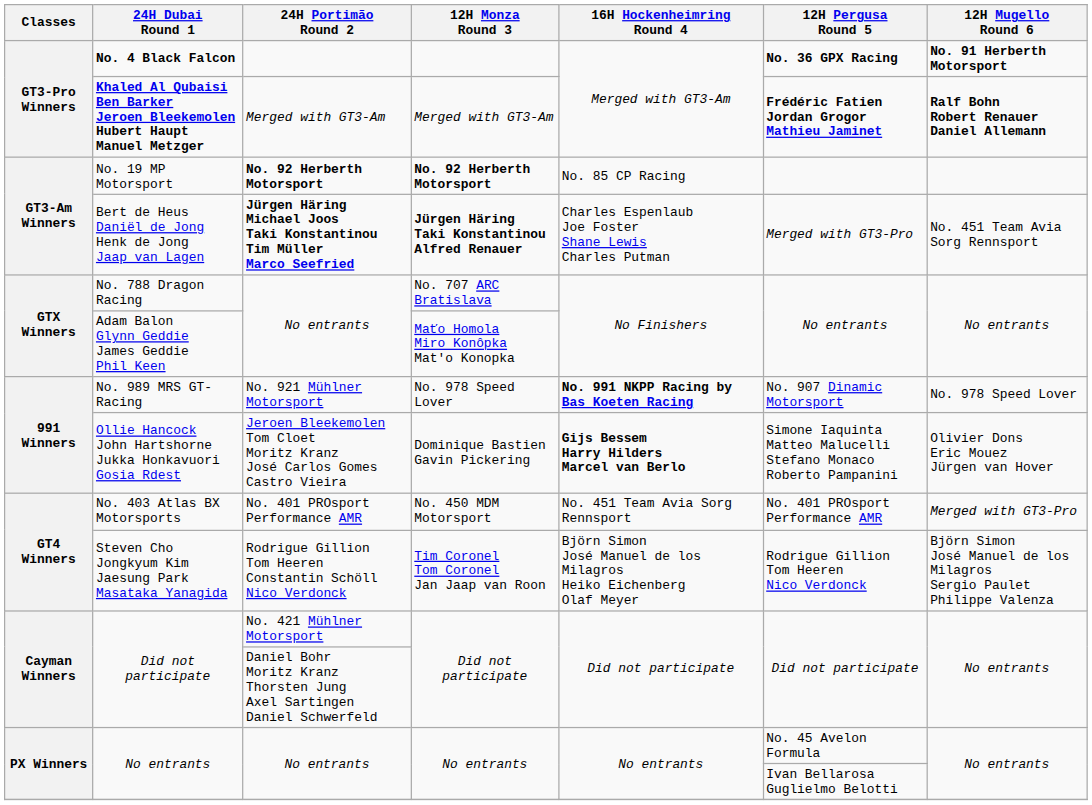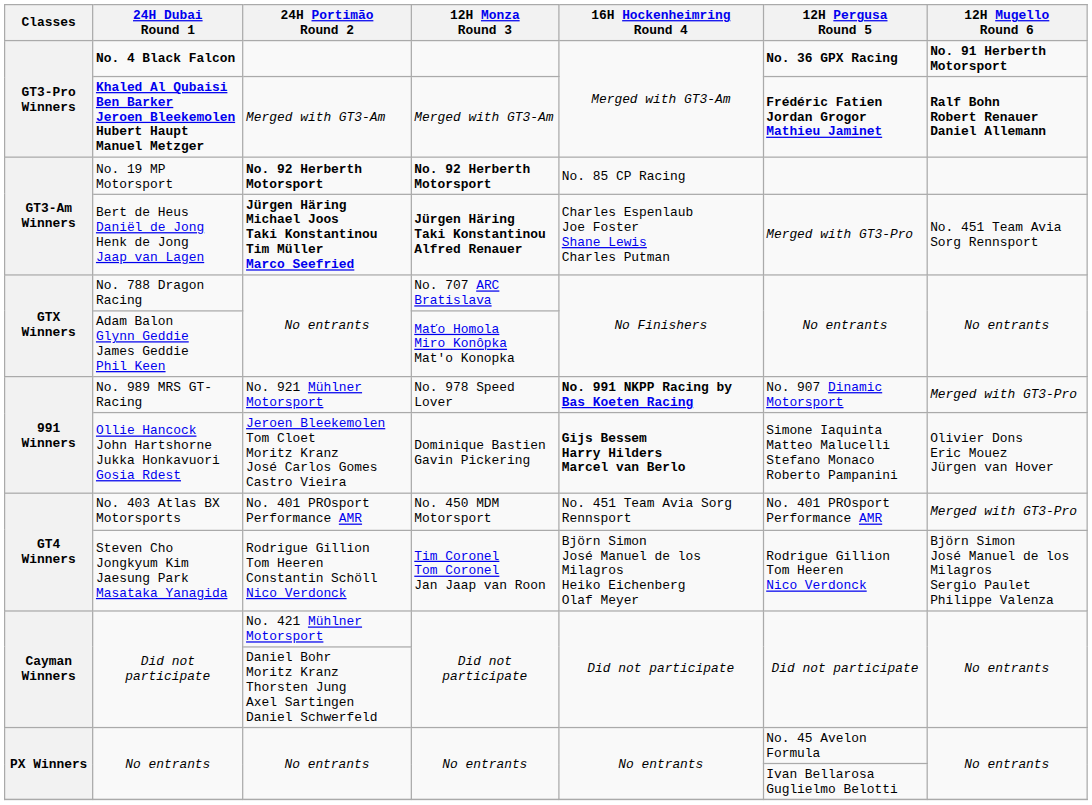 <table class="wikitable" style="font-size: 80%">
 <tr>
 <th>Classes</th>
 <th> <a href='#'>24H Dubai</a><br>Round 1</th>
 <th> 24H <a href='#'>Portimão</a><br>Round 2</th>
 <th> 12H <a href='#'>Monza</a><br>Round 3</th>
 <th> 16H <a href='#'>Hockenheimring</a><br>Round 4</th>
 <th> 12H <a href='#'>Pergusa</a><br>Round 5</th>
 <th> 12H <a href='#'>Mugello</a><br>Round 6</th>
 </tr>
 <tr>
 <th rowspan=2>GT3-Pro Winners</th>
 <td><strong> No. 4 Black Falcon</strong></td>
 <td></td>
 <td></td>
 <td rowspan=2 align=center><em>Merged with GT3-Am</em></td>
 <td><strong> No. 36 GPX Racing</strong></td>
 <td><strong> No. 91 Herberth Motorsport</strong></td>
 </tr>
 <tr>
 <td><strong> <a href='#'>Khaled Al Qubaisi</a><br> <a href='#'>Ben Barker</a><br> <a href='#'>Jeroen Bleekemolen</a><br> Hubert Haupt<br> Manuel Metzger</strong></td>
 <td><em>Merged with GT3-Am</em></td>
 <td><em>Merged with GT3-Am</em></td>
 <td><strong> Frédéric Fatien<br> Jordan Grogor<br> <a href='#'>Mathieu Jaminet</a></strong></td>
 <td><strong> Ralf Bohn<br> Robert Renauer<br> Daniel Allemann</strong></td>
 </tr>
 <tr>
 <th rowspan=2>GT3-Am Winners</th>
 <td> No. 19 MP Motorsport</td>
 <td><strong> No. 92 Herberth Motorsport</strong></td>
 <td><strong> No. 92 Herberth Motorsport</strong></td>
 <td> No. 85 CP Racing</td>
 <td></td>
 <td></td>
 </tr>
 <tr>
 <td> Bert de Heus<br> <a href='#'>Daniël de Jong</a><br> Henk de Jong<br> <a href='#'>Jaap van Lagen</a></td>
 <td><strong> Jürgen Häring<br> Michael Joos<br> Taki Konstantinou<br> Tim Müller<br> <a href='#'>Marco Seefried</a></strong></td>
 <td><strong> Jürgen Häring<br> Taki Konstantinou<br> Alfred Renauer</strong></td>
 <td> Charles Espenlaub<br> Joe Foster<br> <a href='#'>Shane Lewis</a><br> Charles Putman</td>
 <td><em>Merged with GT3-Pro</em></td>
 <td> No. 451 Team Avia Sorg Rennsport</td>
 </tr>
 <tr>
 <th rowspan=2>GTX Winners</th>
 <td> No. 788 Dragon Racing</td>
 <td rowspan=2 align=center><em>No entrants</em></td>
 <td> No. 707 <a href='#'>ARC Bratislava</a></td>
 <td rowspan=2 align=center><em>No Finishers</em></td>
 <td rowspan=2 align=center><em>No entrants</em></td>
 <td rowspan=2 align=center><em>No entrants</em></td>
 </tr>
 <tr>
 <td> Adam Balon<br> <a href='#'>Glynn Geddie</a><br> James Geddie<br> <a href='#'>Phil Keen</a></td>
 <td> <a href='#'>Maťo Homola</a><br> <a href='#'>Miro Konôpka</a><br> Mat'o Konopka</td>
 </tr>
 <tr>
 <th rowspan=2>991 Winners</th>
 <td> No. 989 MRS GT-Racing</td>
 <td> No. 921 <a href='#'>Mühlner Motorsport</a></td>
 <td> No. 978 Speed Lover</td>
 <td><strong> No. 991 NKPP Racing by <a href='#'>Bas Koeten Racing</a></strong></td>
 <td> No. 907 <a href='#'>Dinamic Motorsport</a></td>
-<td> No. 978 Speed Lover</td>
+<td><em>Merged with GT3-Pro</em></td>
 </tr>
 <tr>
 <td> <a href='#'>Ollie Hancock</a><br> John Hartshorne<br> Jukka Honkavuori<br> <a href='#'>Gosia Rdest</a></td>
 <td> <a href='#'>Jeroen Bleekemolen</a><br> Tom Cloet<br> Moritz Kranz<br> José Carlos Gomes Castro Vieira</td>
 <td> Dominique Bastien<br> Gavin Pickering</td>
 <td><strong> Gijs Bessem<br> Harry Hilders<br> Marcel van Berlo</strong></td>
 <td> Simone Iaquinta<br> Matteo Malucelli<br> Stefano Monaco<br> Roberto Pampanini</td>
 <td> Olivier Dons<br> Eric Mouez<br> Jürgen van Hover</td>
 </tr>
 <tr>
 <th rowspan=2>GT4 Winners</th>
 <td> No. 403 Atlas BX Motorsports</td>
 <td> No. 401 PROsport Performance <a href='#'>AMR</a></td>
 <td> No. 450 MDM Motorsport</td>
 <td> No. 451 Team Avia Sorg Rennsport</td>
 <td> No. 401 PROsport Performance <a href='#'>AMR</a></td>
 <td><em>Merged with GT3-Pro</em></td>
 </tr>
 <tr>
 <td> Steven Cho<br> Jongkyum Kim<br> Jaesung Park<br> <a href='#'>Masataka Yanagida</a></td>
 <td> Rodrigue Gillion<br> Tom Heeren<br> Constantin Schöll<br> <a href='#'>Nico Verdonck</a></td>
 <td> <a href='#'>Tim Coronel</a><br> <a href='#'>Tom Coronel</a><br> Jan Jaap van Roon</td>
 <td> Björn Simon<br> José Manuel de los Milagros<br> Heiko Eichenberg<br> Olaf Meyer</td>
 <td> Rodrigue Gillion<br> Tom Heeren<br> <a href='#'>Nico Verdonck</a></td>
 <td> Björn Simon<br> José Manuel de los Milagros<br> Sergio Paulet<br> Philippe Valenza</td>
 </tr>
 <tr>
 <th rowspan=2>Cayman Winners</th>
 <td rowspan=2 align=center><em>Did not participate</em></td>
 <td> No. 421 <a href='#'>Mühlner Motorsport</a></td>
 <td rowspan=2 align=center><em>Did not participate</em></td>
 <td rowspan=2 align=center><em>Did not participate</em></td>
 <td rowspan=2 align=center><em>Did not participate</em></td>
 <td rowspan=2 align=center><em>No entrants</em></td>
 </tr>
 <tr>
 <td> Daniel Bohr<br> Moritz Kranz<br> Thorsten Jung<br> Axel Sartingen<br> Daniel Schwerfeld</td>
 </tr>
 <tr>
 <th rowspan=2>PX Winners</th>
 <td rowspan=2 align=center><em>No entrants</em></td>
 <td rowspan=2 align=center><em>No entrants</em></td>
 <td rowspan=2 align=center><em>No entrants</em></td>
 <td rowspan=2 align=center><em>No entrants</em></td>
 <td> No. 45 Avelon Formula</td>
 <td rowspan=2 align=center><em>No entrants</em></td>
 </tr>
 <tr>
 <td> Ivan Bellarosa<br> Guglielmo Belotti</td>
 </tr>
 <tr>
 </tr>
 </table>
